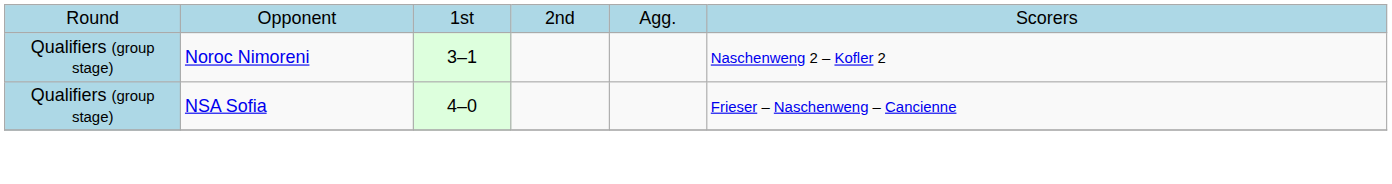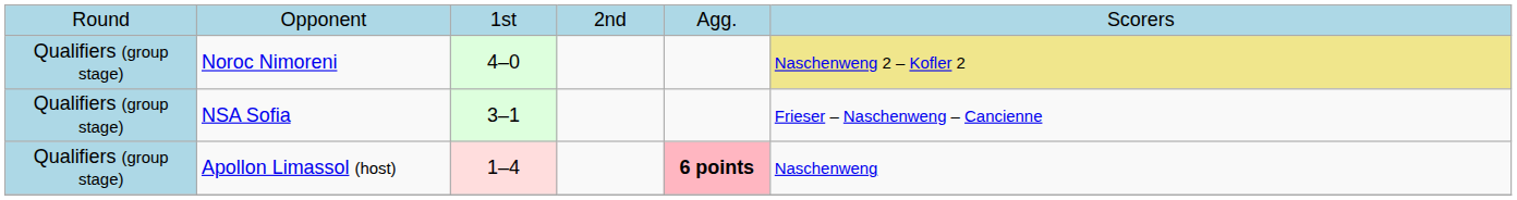 <table class="wikitable" style="text-align:center">
 <tr bgcolor=lightblue>
 <td width=150px>Round</td>
 <td width=200px>Opponent</td>
 <td width=80px>1st</td>
 <td width=80px>2nd</td>
 <td width=80px>Agg.</td>
 <td width=600px>Scorers</td>
 </tr>
 <tr>
 <td bgcolor=lightblue>Qualifiers <small>(group stage)</small></td>
 <td align=left> <a href='#'>Noroc Nimoreni</a></td>
-<td bgcolor="#ddffdd">3–1</td>
+<td bgcolor="#ddffdd">4–0</td>
 <td></td>
 <td></td>
-<td align=left><small><a href='#'>Naschenweng</a> 2 – <a href='#'>Kofler</a> 2</small></td>
+<td align=left style="background: khaki;"><small><a href='#'>Naschenweng</a> 2 – <a href='#'>Kofler</a> 2</small></td>
 </tr>
 <tr>
 <td bgcolor=lightblue>Qualifiers <small>(group stage)</small></td>
 <td align=left> <a href='#'>NSA Sofia</a></td>
-<td bgcolor="#ddffdd">4–0</td>
+<td bgcolor="#ddffdd">3–1</td>
 <td></td>
 <td></td>
 <td align=left><small><a href='#'>Frieser</a> – <a href='#'>Naschenweng</a> – <a href='#'>Cancienne</a></small></td>
 </tr>
 <tr>
+<td bgcolor=lightblue>Qualifiers <small>(group stage)</small></td>
+<td align=left> <a href='#'>Apollon Limassol</a> <small>(host)</small></td>
+<td bgcolor="#ffdddd">1–4</td>
+<td></td>
+<td bgcolor=lightpink><strong>6 points</strong></td>
+<td align=left><small><a href='#'>Naschenweng</a></small></td>
+</tr>
+<tr>
 </tr>
 </table>
